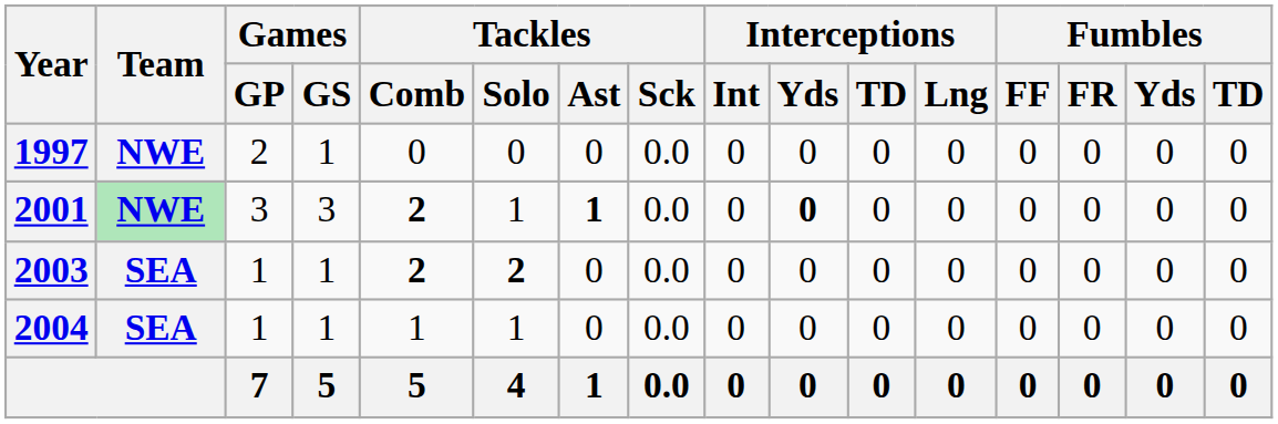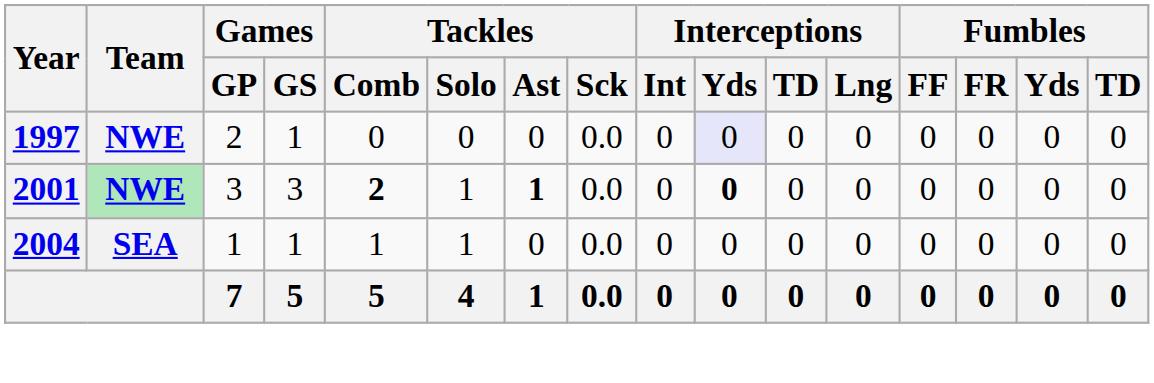 <table class="wikitable" style="text-align:center">
 <tr>
 <th rowspan="2">Year</th>
 <th rowspan="2">Team</th>
 <th colspan="2">Games</th>
 <th colspan="4">Tackles</th>
 <th colspan="4">Interceptions</th>
 <th colspan="4">Fumbles</th>
 </tr>
 <tr>
 <th>GP</th>
 <th>GS</th>
 <th>Comb</th>
 <th>Solo</th>
 <th>Ast</th>
 <th>Sck</th>
 <th>Int</th>
 <th>Yds</th>
 <th>TD</th>
 <th>Lng</th>
 <th>FF</th>
 <th>FR</th>
 <th>Yds</th>
 <th>TD</th>
 </tr>
 <tr>
 <th><a href='#'>1997</a></th>
 <th><a href='#'>NWE</a></th>
 <td>2</td>
 <td>1</td>
 <td>0</td>
 <td>0</td>
 <td>0</td>
 <td>0.0</td>
 <td>0</td>
-<td>0</td>
+<td style="background: lavender;">0</td>
 <td>0</td>
 <td>0</td>
 <td>0</td>
 <td>0</td>
 <td>0</td>
 <td>0</td>
 </tr>
 <tr>
 <th><a href='#'>2001</a></th>
 <th style="background:#afe6ba; width:3em;"><a href='#'>NWE</a></th>
 <td>3</td>
 <td>3</td>
 <td><strong>2</strong></td>
 <td>1</td>
 <td><strong>1</strong></td>
 <td>0.0</td>
 <td>0</td>
 <td><strong>0</strong></td>
-<td>0</td>
-<td>0</td>
-<td>0</td>
-<td>0</td>
-<td>0</td>
-<td>0</td>
-</tr>
-<tr>
-<th><a href='#'>2003</a></th>
-<th><a href='#'>SEA</a></th>
-<td>1</td>
-<td>1</td>
-<td><strong>2</strong></td>
-<td><strong>2</strong></td>
-<td>0</td>
-<td>0.0</td>
-<td>0</td>
-<td>0</td>
 <td>0</td>
 <td>0</td>
 <td>0</td>
 <td>0</td>
 <td>0</td>
 <td>0</td>
 </tr>
 <tr>
 <th><a href='#'>2004</a></th>
 <th><a href='#'>SEA</a></th>
 <td>1</td>
 <td>1</td>
 <td>1</td>
 <td>1</td>
 <td>0</td>
 <td>0.0</td>
 <td>0</td>
 <td>0</td>
 <td>0</td>
 <td>0</td>
 <td>0</td>
 <td>0</td>
 <td>0</td>
 <td>0</td>
 </tr>
 <tr>
 <th colspan="2"></th>
 <th>7</th>
 <th>5</th>
 <th>5</th>
 <th>4</th>
 <th>1</th>
 <th>0.0</th>
 <th>0</th>
 <th>0</th>
 <th>0</th>
 <th>0</th>
 <th>0</th>
 <th>0</th>
 <th>0</th>
 <th>0</th>
 </tr>
 </table>
